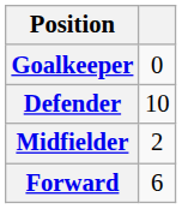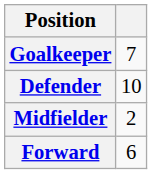 <table class="wikitable plainrowheaders">
 <tr>
 <th scope="col">Position</th>
 <th scope="col"></th>
 </tr>
 <tr d>
 <th scope="row"><a href='#'>Goalkeeper</a></th>
-<td style="text-align:center">0</td>
+<td style="text-align:center">7</td>
 </tr>
 <tr>
 <th scope="row"><a href='#'>Defender</a></th>
 <td style="text-align:center">10</td>
 </tr>
 <tr>
 <th scope="row"><a href='#'>Midfielder</a></th>
 <td style="text-align:center">2</td>
 </tr>
 <tr>
 <th scope="row"><a href='#'>Forward</a></th>
 <td style="text-align:center">6</td>
 </tr>
 </table>
